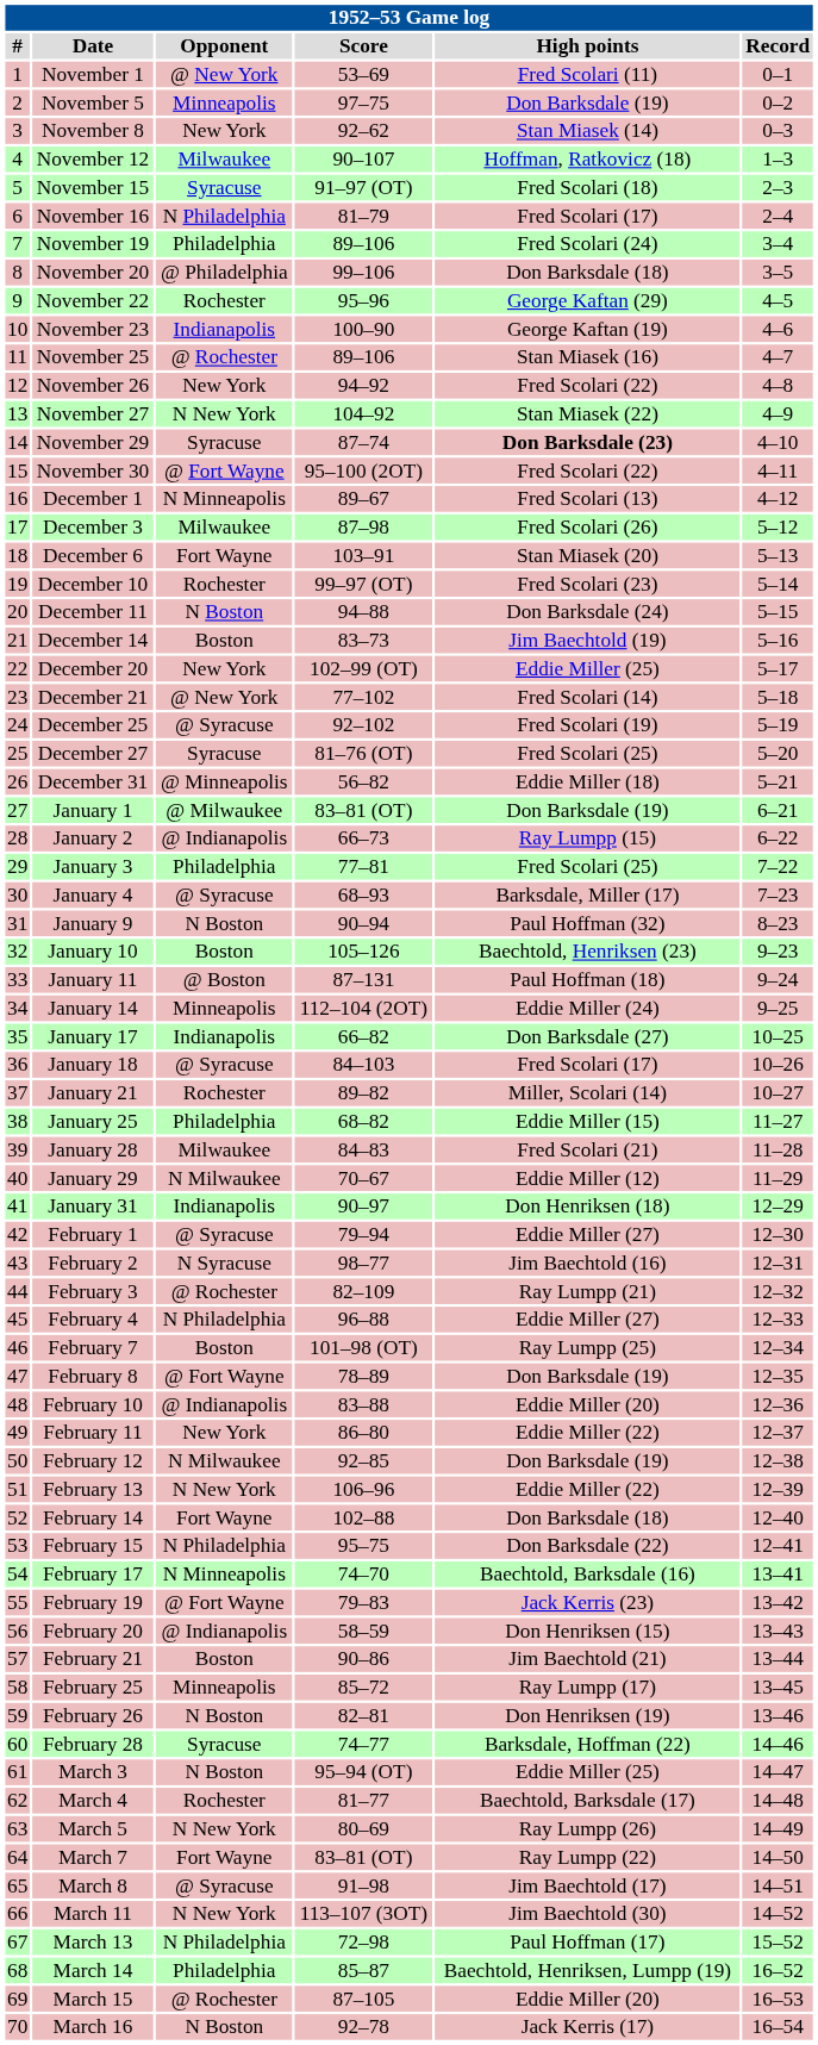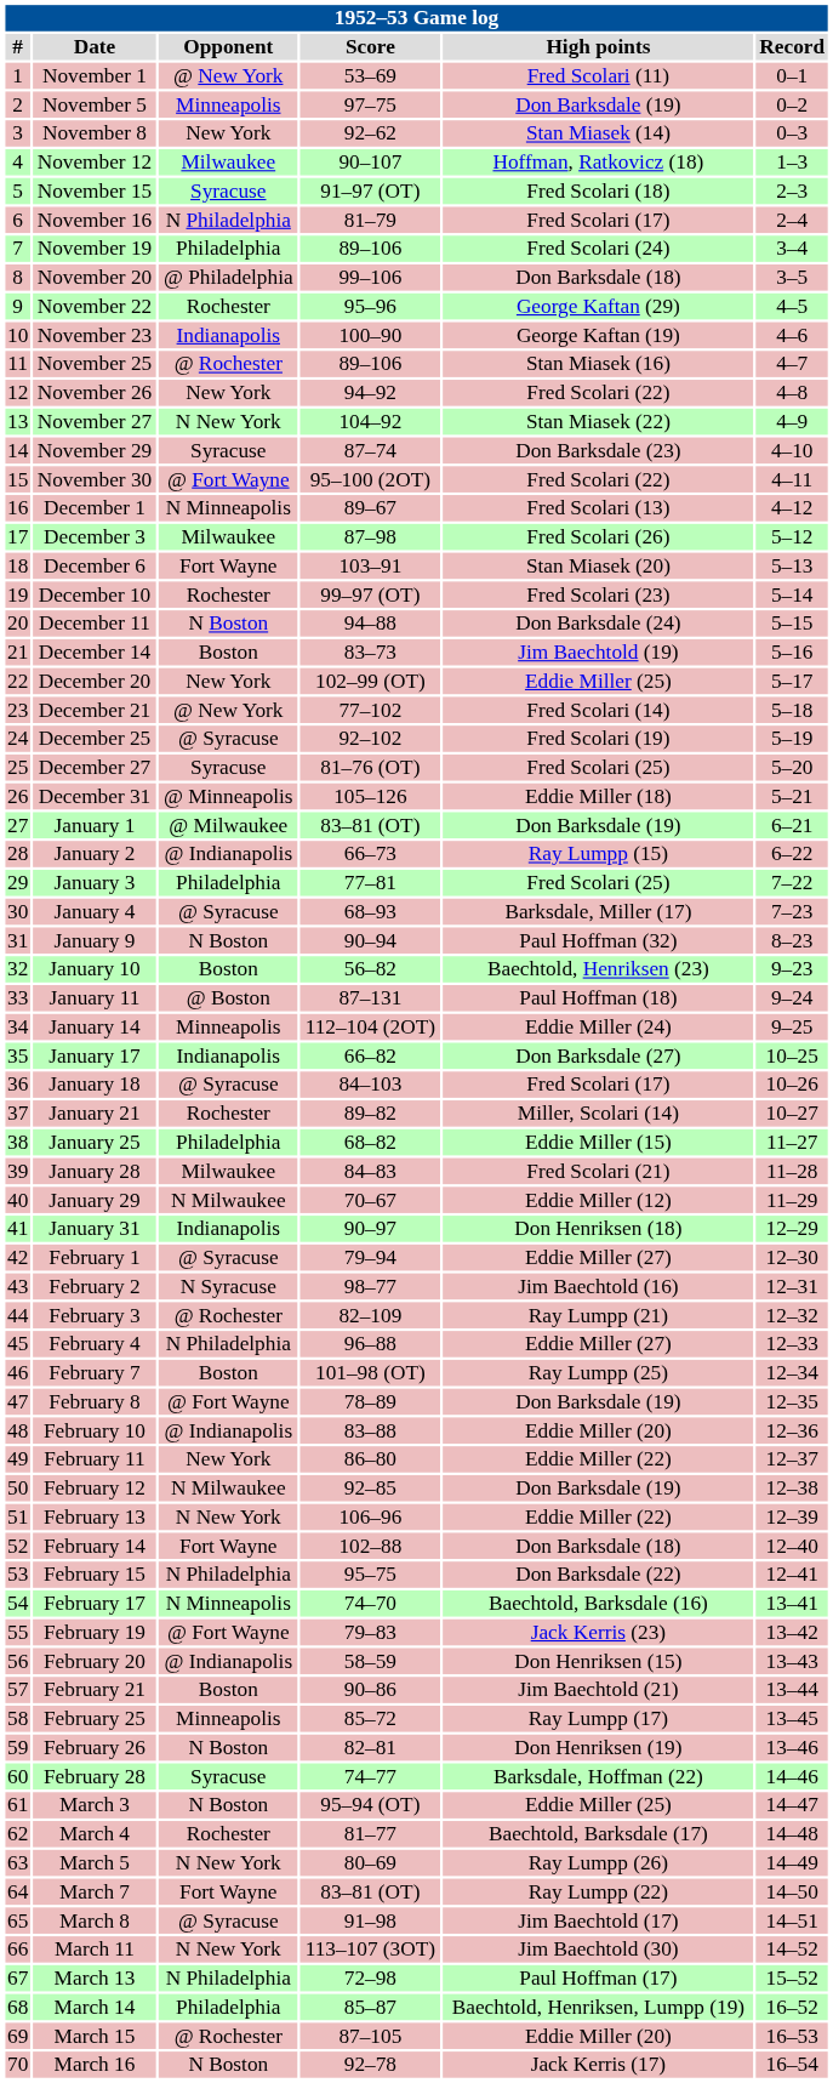 <table class="toccolours collapsible" width=50% style="clear:both; margin:1.5em auto; text-align:center">
 <tr>
 <th colspan=11 style="background:#00519a; color:white;">1952–53 Game log</th>
 </tr>
 <tr align="center" bgcolor="#dddddd">
 <td><strong>#</strong></td>
 <td><strong>Date</strong></td>
 <td><strong>Opponent</strong></td>
 <td><strong>Score</strong></td>
 <td><strong>High points</strong></td>
 <td><strong>Record</strong></td>
 </tr>
 <tr align="center" bgcolor="edbebf">
 <td>1</td>
 <td>November 1</td>
 <td>@ <a href='#'>New York</a></td>
 <td>53–69</td>
 <td><a href='#'>Fred Scolari</a> (11)</td>
 <td>0–1</td>
 </tr>
 <tr align="center" bgcolor="edbebf">
 <td>2</td>
 <td>November 5</td>
 <td><a href='#'>Minneapolis</a></td>
 <td>97–75</td>
 <td><a href='#'>Don Barksdale</a> (19)</td>
 <td>0–2</td>
 </tr>
 <tr align="center" bgcolor="edbebf">
 <td>3</td>
 <td>November 8</td>
 <td>New York</td>
 <td>92–62</td>
 <td><a href='#'>Stan Miasek</a> (14)</td>
 <td>0–3</td>
 </tr>
 <tr align="center" bgcolor="bbffbb">
 <td>4</td>
 <td>November 12</td>
 <td><a href='#'>Milwaukee</a></td>
 <td>90–107</td>
 <td><a href='#'>Hoffman</a>, <a href='#'>Ratkovicz</a> (18)</td>
 <td>1–3</td>
 </tr>
 <tr align="center" bgcolor="bbffbb">
 <td>5</td>
 <td>November 15</td>
 <td><a href='#'>Syracuse</a></td>
 <td>91–97 (OT)</td>
 <td>Fred Scolari (18)</td>
 <td>2–3</td>
 </tr>
 <tr align="center" bgcolor="edbebf">
 <td>6</td>
 <td>November 16</td>
 <td>N <a href='#'>Philadelphia</a></td>
 <td>81–79</td>
 <td>Fred Scolari (17)</td>
 <td>2–4</td>
 </tr>
 <tr align="center" bgcolor="bbffbb">
 <td>7</td>
 <td>November 19</td>
 <td>Philadelphia</td>
 <td>89–106</td>
 <td>Fred Scolari (24)</td>
 <td>3–4</td>
 </tr>
 <tr align="center" bgcolor="edbebf">
 <td>8</td>
 <td>November 20</td>
 <td>@ Philadelphia</td>
 <td>99–106</td>
 <td>Don Barksdale (18)</td>
 <td>3–5</td>
 </tr>
 <tr align="center" bgcolor="bbffbb">
 <td>9</td>
 <td>November 22</td>
 <td>Rochester</td>
 <td>95–96</td>
 <td><a href='#'>George Kaftan</a> (29)</td>
 <td>4–5</td>
 </tr>
 <tr align="center" bgcolor="edbebf">
 <td>10</td>
 <td>November 23</td>
 <td><a href='#'>Indianapolis</a></td>
 <td>100–90</td>
 <td>George Kaftan (19)</td>
 <td>4–6</td>
 </tr>
 <tr align="center" bgcolor="edbebf">
 <td>11</td>
 <td>November 25</td>
 <td>@ <a href='#'>Rochester</a></td>
 <td>89–106</td>
 <td>Stan Miasek (16)</td>
 <td>4–7</td>
 </tr>
 <tr align="center" bgcolor="edbebf">
 <td>12</td>
 <td>November 26</td>
 <td>New York</td>
 <td>94–92</td>
 <td>Fred Scolari (22)</td>
 <td>4–8</td>
 </tr>
 <tr align="center" bgcolor="bbffbb">
 <td>13</td>
 <td>November 27</td>
 <td>N New York</td>
 <td>104–92</td>
 <td>Stan Miasek (22)</td>
 <td>4–9</td>
 </tr>
 <tr align="center" bgcolor="edbebf">
 <td>14</td>
 <td>November 29</td>
 <td>Syracuse</td>
 <td>87–74</td>
-<td><strong>Don Barksdale (23)</strong></td>
+<td>Don Barksdale (23)</td>
 <td>4–10</td>
 </tr>
 <tr align="center" bgcolor="edbebf">
 <td>15</td>
 <td>November 30</td>
 <td>@ <a href='#'>Fort Wayne</a></td>
 <td>95–100 (2OT)</td>
 <td>Fred Scolari (22)</td>
 <td>4–11</td>
 </tr>
 <tr align="center" bgcolor="edbebf">
 <td>16</td>
 <td>December 1</td>
 <td>N Minneapolis</td>
 <td>89–67</td>
 <td>Fred Scolari (13)</td>
 <td>4–12</td>
 </tr>
 <tr align="center" bgcolor="bbffbb">
 <td>17</td>
 <td>December 3</td>
 <td>Milwaukee</td>
 <td>87–98</td>
 <td>Fred Scolari (26)</td>
 <td>5–12</td>
 </tr>
 <tr align="center" bgcolor="edbebf">
 <td>18</td>
 <td>December 6</td>
 <td>Fort Wayne</td>
 <td>103–91</td>
 <td>Stan Miasek (20)</td>
 <td>5–13</td>
 </tr>
 <tr align="center" bgcolor="edbebf">
 <td>19</td>
 <td>December 10</td>
 <td>Rochester</td>
 <td>99–97 (OT)</td>
 <td>Fred Scolari (23)</td>
 <td>5–14</td>
 </tr>
 <tr align="center" bgcolor="edbebf">
 <td>20</td>
 <td>December 11</td>
 <td>N <a href='#'>Boston</a></td>
 <td>94–88</td>
 <td>Don Barksdale (24)</td>
 <td>5–15</td>
 </tr>
 <tr align="center" bgcolor="edbebf">
 <td>21</td>
 <td>December 14</td>
 <td>Boston</td>
 <td>83–73</td>
 <td><a href='#'>Jim Baechtold</a> (19)</td>
 <td>5–16</td>
 </tr>
 <tr align="center" bgcolor="edbebf">
 <td>22</td>
 <td>December 20</td>
 <td>New York</td>
 <td>102–99 (OT)</td>
 <td><a href='#'>Eddie Miller</a> (25)</td>
 <td>5–17</td>
 </tr>
 <tr align="center" bgcolor="edbebf">
 <td>23</td>
 <td>December 21</td>
 <td>@ New York</td>
 <td>77–102</td>
 <td>Fred Scolari (14)</td>
 <td>5–18</td>
 </tr>
 <tr align="center" bgcolor="edbebf">
 <td>24</td>
 <td>December 25</td>
 <td>@ Syracuse</td>
 <td>92–102</td>
 <td>Fred Scolari (19)</td>
 <td>5–19</td>
 </tr>
 <tr align="center" bgcolor="edbebf">
 <td>25</td>
 <td>December 27</td>
 <td>Syracuse</td>
 <td>81–76 (OT)</td>
 <td>Fred Scolari (25)</td>
 <td>5–20</td>
 </tr>
 <tr align="center" bgcolor="edbebf">
 <td>26</td>
 <td>December 31</td>
 <td>@ Minneapolis</td>
-<td>56–82</td>
+<td>105–126</td>
 <td>Eddie Miller (18)</td>
 <td>5–21</td>
 </tr>
 <tr align="center" bgcolor="bbffbb">
 <td>27</td>
 <td>January 1</td>
 <td>@ Milwaukee</td>
 <td>83–81 (OT)</td>
 <td>Don Barksdale (19)</td>
 <td>6–21</td>
 </tr>
 <tr align="center" bgcolor="edbebf">
 <td>28</td>
 <td>January 2</td>
 <td>@ Indianapolis</td>
 <td>66–73</td>
 <td><a href='#'>Ray Lumpp</a> (15)</td>
 <td>6–22</td>
 </tr>
 <tr align="center" bgcolor="bbffbb">
 <td>29</td>
 <td>January 3</td>
 <td>Philadelphia</td>
 <td>77–81</td>
 <td>Fred Scolari (25)</td>
 <td>7–22</td>
 </tr>
 <tr align="center" bgcolor="edbebf">
 <td>30</td>
 <td>January 4</td>
 <td>@ Syracuse</td>
 <td>68–93</td>
 <td>Barksdale, Miller (17)</td>
 <td>7–23</td>
 </tr>
 <tr align="center" bgcolor="edbebf">
 <td>31</td>
 <td>January 9</td>
 <td>N Boston</td>
 <td>90–94</td>
 <td>Paul Hoffman (32)</td>
 <td>8–23</td>
 </tr>
 <tr align="center" bgcolor="bbffbb">
 <td>32</td>
 <td>January 10</td>
 <td>Boston</td>
-<td>105–126</td>
+<td>56–82</td>
 <td>Baechtold, <a href='#'>Henriksen</a> (23)</td>
 <td>9–23</td>
 </tr>
 <tr align="center" bgcolor="edbebf">
 <td>33</td>
 <td>January 11</td>
 <td>@ Boston</td>
 <td>87–131</td>
 <td>Paul Hoffman (18)</td>
 <td>9–24</td>
 </tr>
 <tr align="center" bgcolor="edbebf">
 <td>34</td>
 <td>January 14</td>
 <td>Minneapolis</td>
 <td>112–104 (2OT)</td>
 <td>Eddie Miller (24)</td>
 <td>9–25</td>
 </tr>
 <tr align="center" bgcolor="bbffbb">
 <td>35</td>
 <td>January 17</td>
 <td>Indianapolis</td>
 <td>66–82</td>
 <td>Don Barksdale (27)</td>
 <td>10–25</td>
 </tr>
 <tr align="center" bgcolor="edbebf">
 <td>36</td>
 <td>January 18</td>
 <td>@ Syracuse</td>
 <td>84–103</td>
 <td>Fred Scolari (17)</td>
 <td>10–26</td>
 </tr>
 <tr align="center" bgcolor="edbebf">
 <td>37</td>
 <td>January 21</td>
 <td>Rochester</td>
 <td>89–82</td>
 <td>Miller, Scolari (14)</td>
 <td>10–27</td>
 </tr>
 <tr align="center" bgcolor="bbffbb">
 <td>38</td>
 <td>January 25</td>
 <td>Philadelphia</td>
 <td>68–82</td>
 <td>Eddie Miller (15)</td>
 <td>11–27</td>
 </tr>
 <tr align="center" bgcolor="edbebf">
 <td>39</td>
 <td>January 28</td>
 <td>Milwaukee</td>
 <td>84–83</td>
 <td>Fred Scolari (21)</td>
 <td>11–28</td>
 </tr>
 <tr align="center" bgcolor="edbebf">
 <td>40</td>
 <td>January 29</td>
 <td>N Milwaukee</td>
 <td>70–67</td>
 <td>Eddie Miller (12)</td>
 <td>11–29</td>
 </tr>
 <tr align="center" bgcolor="bbffbb">
 <td>41</td>
 <td>January 31</td>
 <td>Indianapolis</td>
 <td>90–97</td>
 <td>Don Henriksen (18)</td>
 <td>12–29</td>
 </tr>
 <tr align="center" bgcolor="edbebf">
 <td>42</td>
 <td>February 1</td>
 <td>@ Syracuse</td>
 <td>79–94</td>
 <td>Eddie Miller (27)</td>
 <td>12–30</td>
 </tr>
 <tr align="center" bgcolor="edbebf">
 <td>43</td>
 <td>February 2</td>
 <td>N Syracuse</td>
 <td>98–77</td>
 <td>Jim Baechtold (16)</td>
 <td>12–31</td>
 </tr>
 <tr align="center" bgcolor="edbebf">
 <td>44</td>
 <td>February 3</td>
 <td>@ Rochester</td>
 <td>82–109</td>
 <td>Ray Lumpp (21)</td>
 <td>12–32</td>
 </tr>
 <tr align="center" bgcolor="edbebf">
 <td>45</td>
 <td>February 4</td>
 <td>N Philadelphia</td>
 <td>96–88</td>
 <td>Eddie Miller (27)</td>
 <td>12–33</td>
 </tr>
 <tr align="center" bgcolor="edbebf">
 <td>46</td>
 <td>February 7</td>
 <td>Boston</td>
 <td>101–98 (OT)</td>
 <td>Ray Lumpp (25)</td>
 <td>12–34</td>
 </tr>
 <tr align="center" bgcolor="edbebf">
 <td>47</td>
 <td>February 8</td>
 <td>@ Fort Wayne</td>
 <td>78–89</td>
 <td>Don Barksdale (19)</td>
 <td>12–35</td>
 </tr>
 <tr align="center" bgcolor="edbebf">
 <td>48</td>
 <td>February 10</td>
 <td>@ Indianapolis</td>
 <td>83–88</td>
 <td>Eddie Miller (20)</td>
 <td>12–36</td>
 </tr>
 <tr align="center" bgcolor="edbebf">
 <td>49</td>
 <td>February 11</td>
 <td>New York</td>
 <td>86–80</td>
 <td>Eddie Miller (22)</td>
 <td>12–37</td>
 </tr>
 <tr align="center" bgcolor="edbebf">
 <td>50</td>
 <td>February 12</td>
 <td>N Milwaukee</td>
 <td>92–85</td>
 <td>Don Barksdale (19)</td>
 <td>12–38</td>
 </tr>
 <tr align="center" bgcolor="edbebf">
 <td>51</td>
 <td>February 13</td>
 <td>N New York</td>
 <td>106–96</td>
 <td>Eddie Miller (22)</td>
 <td>12–39</td>
 </tr>
 <tr align="center" bgcolor="edbebf">
 <td>52</td>
 <td>February 14</td>
 <td>Fort Wayne</td>
 <td>102–88</td>
 <td>Don Barksdale (18)</td>
 <td>12–40</td>
 </tr>
 <tr align="center" bgcolor="edbebf">
 <td>53</td>
 <td>February 15</td>
 <td>N Philadelphia</td>
 <td>95–75</td>
 <td>Don Barksdale (22)</td>
 <td>12–41</td>
 </tr>
 <tr align="center" bgcolor="bbffbb">
 <td>54</td>
 <td>February 17</td>
 <td>N Minneapolis</td>
 <td>74–70</td>
 <td>Baechtold, Barksdale (16)</td>
 <td>13–41</td>
 </tr>
 <tr align="center" bgcolor="edbebf">
 <td>55</td>
 <td>February 19</td>
 <td>@ Fort Wayne</td>
 <td>79–83</td>
 <td><a href='#'>Jack Kerris</a> (23)</td>
 <td>13–42</td>
 </tr>
 <tr align="center" bgcolor="edbebf">
 <td>56</td>
 <td>February 20</td>
 <td>@ Indianapolis</td>
 <td>58–59</td>
 <td>Don Henriksen (15)</td>
 <td>13–43</td>
 </tr>
 <tr align="center" bgcolor="edbebf">
 <td>57</td>
 <td>February 21</td>
 <td>Boston</td>
 <td>90–86</td>
 <td>Jim Baechtold (21)</td>
 <td>13–44</td>
 </tr>
 <tr align="center" bgcolor="edbebf">
 <td>58</td>
 <td>February 25</td>
 <td>Minneapolis</td>
 <td>85–72</td>
 <td>Ray Lumpp (17)</td>
 <td>13–45</td>
 </tr>
 <tr align="center" bgcolor="edbebf">
 <td>59</td>
 <td>February 26</td>
 <td>N Boston</td>
 <td>82–81</td>
 <td>Don Henriksen (19)</td>
 <td>13–46</td>
 </tr>
 <tr align="center" bgcolor="bbffbb">
 <td>60</td>
 <td>February 28</td>
 <td>Syracuse</td>
 <td>74–77</td>
 <td>Barksdale, Hoffman (22)</td>
 <td>14–46</td>
 </tr>
 <tr align="center" bgcolor="edbebf">
 <td>61</td>
 <td>March 3</td>
 <td>N Boston</td>
 <td>95–94 (OT)</td>
 <td>Eddie Miller (25)</td>
 <td>14–47</td>
 </tr>
 <tr align="center" bgcolor="edbebf">
 <td>62</td>
 <td>March 4</td>
 <td>Rochester</td>
 <td>81–77</td>
 <td>Baechtold, Barksdale (17)</td>
 <td>14–48</td>
 </tr>
 <tr align="center" bgcolor="edbebf">
 <td>63</td>
 <td>March 5</td>
 <td>N New York</td>
 <td>80–69</td>
 <td>Ray Lumpp (26)</td>
 <td>14–49</td>
 </tr>
 <tr align="center" bgcolor="edbebf">
 <td>64</td>
 <td>March 7</td>
 <td>Fort Wayne</td>
 <td>83–81 (OT)</td>
 <td>Ray Lumpp (22)</td>
 <td>14–50</td>
 </tr>
 <tr align="center" bgcolor="edbebf">
 <td>65</td>
 <td>March 8</td>
 <td>@ Syracuse</td>
 <td>91–98</td>
 <td>Jim Baechtold (17)</td>
 <td>14–51</td>
 </tr>
 <tr align="center" bgcolor="edbebf">
 <td>66</td>
 <td>March 11</td>
 <td>N New York</td>
 <td>113–107 (3OT)</td>
 <td>Jim Baechtold (30)</td>
 <td>14–52</td>
 </tr>
 <tr align="center" bgcolor="bbffbb">
 <td>67</td>
 <td>March 13</td>
 <td>N Philadelphia</td>
 <td>72–98</td>
 <td>Paul Hoffman (17)</td>
 <td>15–52</td>
 </tr>
 <tr align="center" bgcolor="bbffbb">
 <td>68</td>
 <td>March 14</td>
 <td>Philadelphia</td>
 <td>85–87</td>
 <td>Baechtold, Henriksen, Lumpp (19)</td>
 <td>16–52</td>
 </tr>
 <tr align="center" bgcolor="edbebf">
 <td>69</td>
 <td>March 15</td>
 <td>@ Rochester</td>
 <td>87–105</td>
 <td>Eddie Miller (20)</td>
 <td>16–53</td>
 </tr>
 <tr align="center" bgcolor="edbebf">
 <td>70</td>
 <td>March 16</td>
 <td>N Boston</td>
 <td>92–78</td>
 <td>Jack Kerris (17)</td>
 <td>16–54</td>
 </tr>
 </table>
